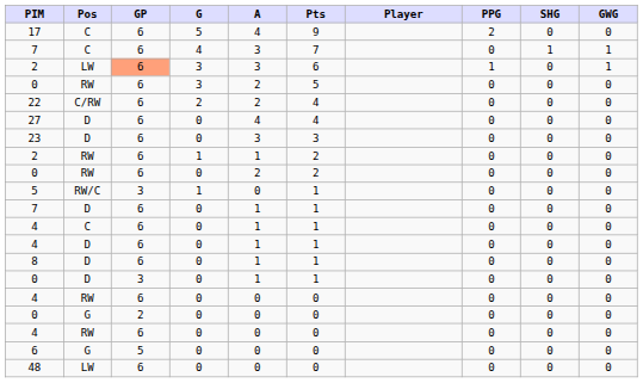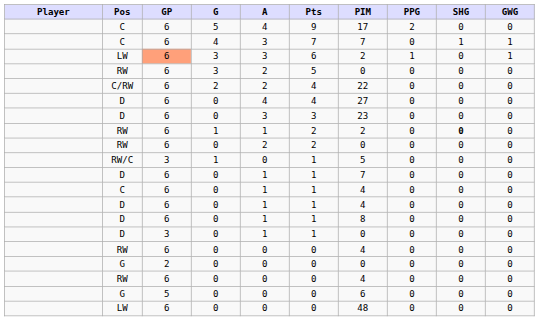 <table style="width:60%;" class="wikitable sortable">
 <tr style="text-align:center;">
-<th style="background:#ddf; width:5%;" title="Penalties in Minutes">PIM</th>
+<th style="background:#ddf; width:10%;">Player</th>
 <th style="background:#ddf; width:3%;" title="Position">Pos</th>
 <th style="background:#ddf; width:5%;" title="Games played">GP</th>
 <th style="background:#ddf; width:5%;" title="Goals">G</th>
 <th style="background:#ddf; width:5%;" title="Assists">A</th>
 <th style="background:#ddf; width:5%;" title="Points">Pts</th>
-<th style="background:#ddf; width:10%;">Player</th>
+<th style="background:#ddf; width:5%;" title="Penalties in Minutes">PIM</th>
 <th style="background:#ddf; width:5%;" title="Power Play Goals">PPG</th>
 <th style="background:#ddf; width:5%;" title="Short-handed Goals">SHG</th>
 <th style="background:#ddf; width:5%;" title="Game-winning Goals">GWG</th>
 </tr>
 <tr style="text-align:center;">
-<td>17</td>
+<td style="text-align:right;"></td>
 <td>C</td>
 <td>6</td>
 <td>5</td>
 <td>4</td>
 <td>9</td>
-<td style="text-align:right;"></td>
+<td>17</td>
 <td>2</td>
 <td>0</td>
 <td>0</td>
 </tr>
 <tr style="text-align:center;">
-<td>7</td>
+<td style="text-align:right;"></td>
 <td>C</td>
 <td>6</td>
 <td>4</td>
 <td>3</td>
 <td>7</td>
-<td style="text-align:right;"></td>
+<td>7</td>
 <td>0</td>
 <td>1</td>
 <td>1</td>
 </tr>
 <tr style="text-align:center;">
-<td>2</td>
+<td style="text-align:right;"></td>
 <td>LW</td>
 <td style="background: lightsalmon;">6</td>
 <td>3</td>
 <td>3</td>
 <td>6</td>
-<td style="text-align:right;"></td>
+<td>2</td>
 <td>1</td>
 <td>0</td>
 <td>1</td>
 </tr>
 <tr style="text-align:center;">
-<td>0</td>
+<td style="text-align:right;"></td>
 <td>RW</td>
 <td>6</td>
 <td>3</td>
 <td>2</td>
 <td>5</td>
-<td style="text-align:right;"></td>
+<td>0</td>
 <td>0</td>
 <td>0</td>
 <td>0</td>
 </tr>
 <tr style="text-align:center;">
-<td>22</td>
+<td style="text-align:right;"></td>
 <td>C/RW</td>
 <td>6</td>
 <td>2</td>
 <td>2</td>
 <td>4</td>
-<td style="text-align:right;"></td>
+<td>22</td>
 <td>0</td>
 <td>0</td>
 <td>0</td>
 </tr>
 <tr style="text-align:center;">
-<td>27</td>
+<td style="text-align:right;"></td>
 <td>D</td>
 <td>6</td>
 <td>0</td>
 <td>4</td>
 <td>4</td>
-<td style="text-align:right;"></td>
+<td>27</td>
 <td>0</td>
 <td>0</td>
 <td>0</td>
 </tr>
 <tr style="text-align:center;">
-<td>23</td>
+<td style="text-align:right;"></td>
 <td>D</td>
 <td>6</td>
 <td>0</td>
 <td>3</td>
 <td>3</td>
-<td style="text-align:right;"></td>
+<td>23</td>
 <td>0</td>
 <td>0</td>
 <td>0</td>
 </tr>
 <tr style="text-align:center;">
-<td>2</td>
+<td style="text-align:right;"></td>
 <td>RW</td>
 <td>6</td>
 <td>1</td>
 <td>1</td>
 <td>2</td>
+<td>2</td>
+<td>0</td>
+<td><strong>0</strong></td>
+<td>0</td>
+</tr>
+<tr style="text-align:center;">
 <td style="text-align:right;"></td>
+<td>RW</td>
+<td>6</td>
+<td>0</td>
+<td>2</td>
+<td>2</td>
+<td>0</td>
 <td>0</td>
 <td>0</td>
 <td>0</td>
 </tr>
 <tr style="text-align:center;">
+<td style="text-align:right;"></td>
+<td>RW/C</td>
+<td>3</td>
+<td>1</td>
 <td>0</td>
-<td>RW</td>
-<td>6</td>
-<td>0</td>
-<td>2</td>
-<td>2</td>
-<td style="text-align:right;"></td>
+<td>1</td>
+<td>5</td>
 <td>0</td>
 <td>0</td>
 <td>0</td>
 </tr>
 <tr style="text-align:center;">
-<td>5</td>
-<td>RW/C</td>
-<td>3</td>
-<td>1</td>
+<td style="text-align:right;"></td>
+<td>D</td>
+<td>6</td>
 <td>0</td>
 <td>1</td>
-<td style="text-align:right;"></td>
+<td>1</td>
+<td>7</td>
 <td>0</td>
 <td>0</td>
 <td>0</td>
 </tr>
 <tr style="text-align:center;">
-<td>7</td>
+<td style="text-align:right;"></td>
+<td>C</td>
+<td>6</td>
+<td>0</td>
+<td>1</td>
+<td>1</td>
+<td>4</td>
+<td>0</td>
+<td>0</td>
+<td>0</td>
+</tr>
+<tr style="text-align:center;">
+<td style="text-align:right;"></td>
 <td>D</td>
 <td>6</td>
 <td>0</td>
 <td>1</td>
 <td>1</td>
-<td style="text-align:right;"></td>
+<td>4</td>
 <td>0</td>
 <td>0</td>
 <td>0</td>
 </tr>
 <tr style="text-align:center;">
-<td>4</td>
-<td>C</td>
+<td style="text-align:right;"></td>
+<td>D</td>
 <td>6</td>
 <td>0</td>
 <td>1</td>
 <td>1</td>
-<td style="text-align:right;"></td>
+<td>8</td>
 <td>0</td>
 <td>0</td>
 <td>0</td>
 </tr>
 <tr style="text-align:center;">
-<td>4</td>
+<td style="text-align:right;"></td>
 <td>D</td>
-<td>6</td>
+<td>3</td>
 <td>0</td>
 <td>1</td>
 <td>1</td>
-<td style="text-align:right;"></td>
+<td>0</td>
 <td>0</td>
 <td>0</td>
 <td>0</td>
 </tr>
 <tr style="text-align:center;">
-<td>8</td>
-<td>D</td>
+<td style="text-align:right;"></td>
+<td>RW</td>
 <td>6</td>
 <td>0</td>
-<td>1</td>
-<td>1</td>
-<td style="text-align:right;"></td>
+<td>0</td>
+<td>0</td>
+<td>4</td>
 <td>0</td>
 <td>0</td>
 <td>0</td>
 </tr>
 <tr style="text-align:center;">
+<td style="text-align:right;"></td>
+<td>G</td>
+<td>2</td>
 <td>0</td>
-<td>D</td>
-<td>3</td>
 <td>0</td>
-<td>1</td>
-<td>1</td>
-<td style="text-align:right;"></td>
+<td>0</td>
+<td>0</td>
 <td>0</td>
 <td>0</td>
 <td>0</td>
 </tr>
 <tr style="text-align:center;">
-<td>4</td>
+<td style="text-align:right;"></td>
 <td>RW</td>
 <td>6</td>
 <td>0</td>
 <td>0</td>
 <td>0</td>
-<td style="text-align:right;"></td>
+<td>4</td>
 <td>0</td>
 <td>0</td>
 <td>0</td>
 </tr>
 <tr style="text-align:center;">
-<td>0</td>
+<td style="text-align:right;"></td>
 <td>G</td>
-<td>2</td>
+<td>5</td>
 <td>0</td>
 <td>0</td>
 <td>0</td>
-<td style="text-align:right;"></td>
+<td>6</td>
 <td>0</td>
 <td>0</td>
 <td>0</td>
 </tr>
 <tr style="text-align:center;">
-<td>4</td>
-<td>RW</td>
-<td>6</td>
-<td>0</td>
-<td>0</td>
-<td>0</td>
 <td style="text-align:right;"></td>
-<td>0</td>
-<td>0</td>
-<td>0</td>
-</tr>
-<tr style="text-align:center;">
-<td>6</td>
-<td>G</td>
-<td>5</td>
-<td>0</td>
-<td>0</td>
-<td>0</td>
-<td style="text-align:right;"></td>
-<td>0</td>
-<td>0</td>
-<td>0</td>
-</tr>
-<tr style="text-align:center;">
-<td>48</td>
 <td>LW</td>
 <td>6</td>
 <td>0</td>
 <td>0</td>
 <td>0</td>
-<td style="text-align:right;"></td>
+<td>48</td>
 <td>0</td>
 <td>0</td>
 <td>0</td>
 </tr>
 </table>
